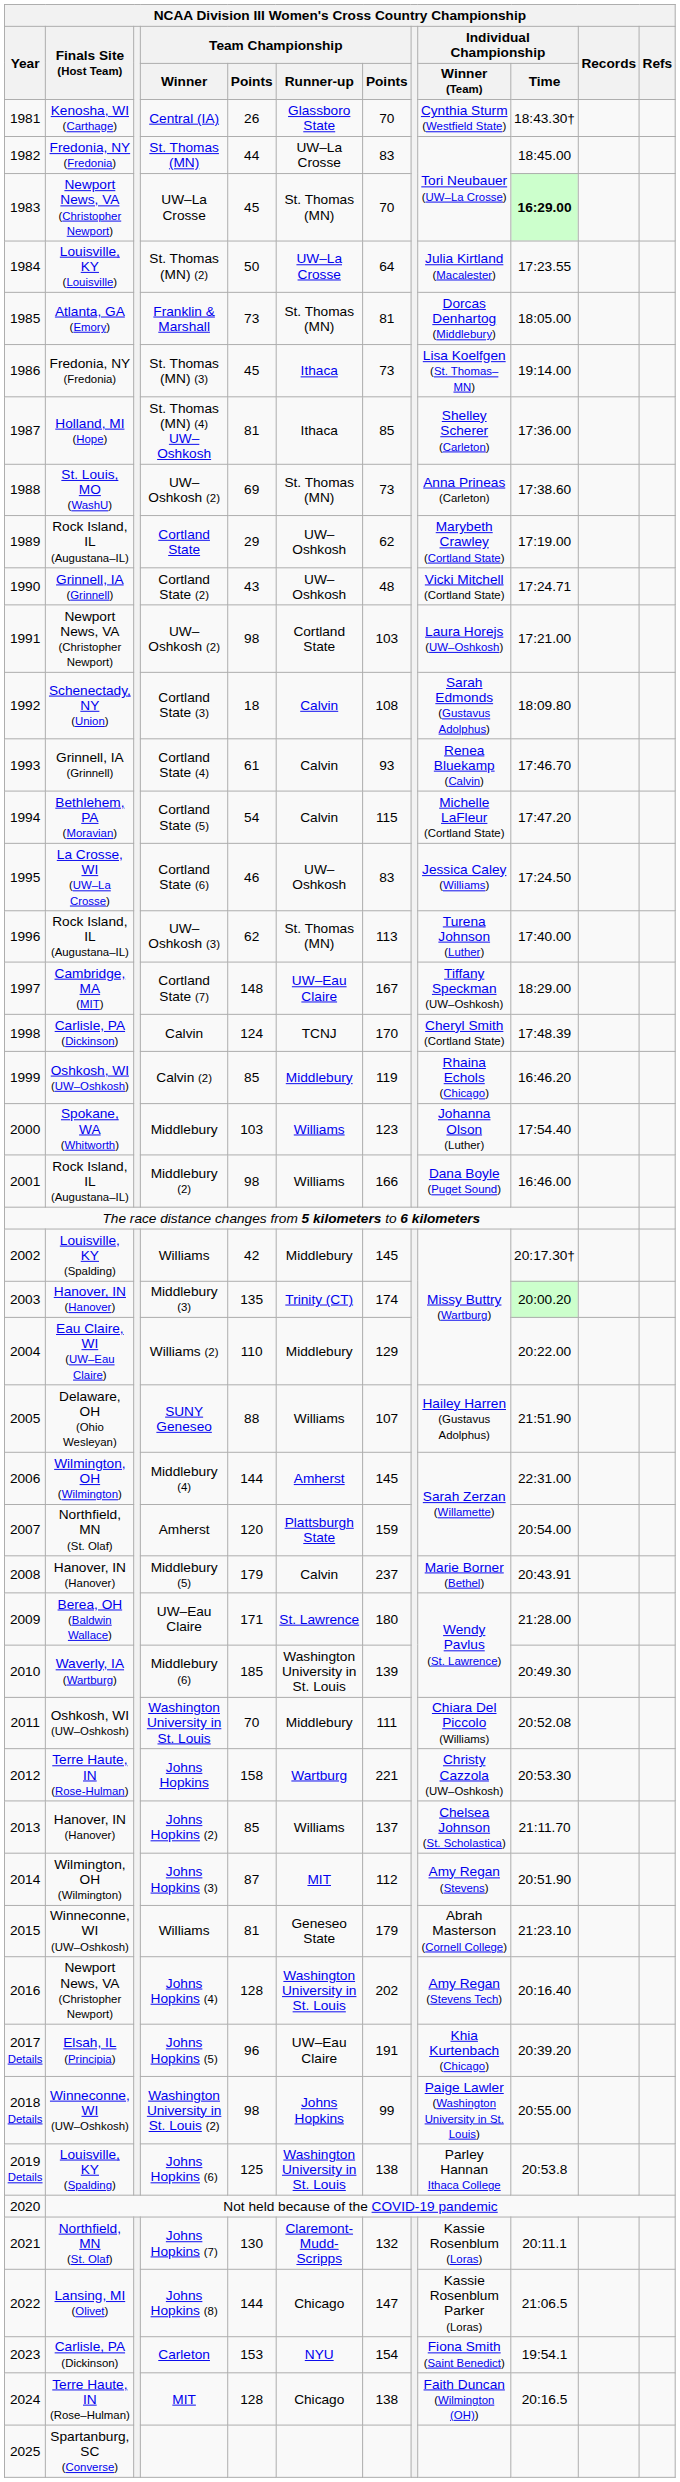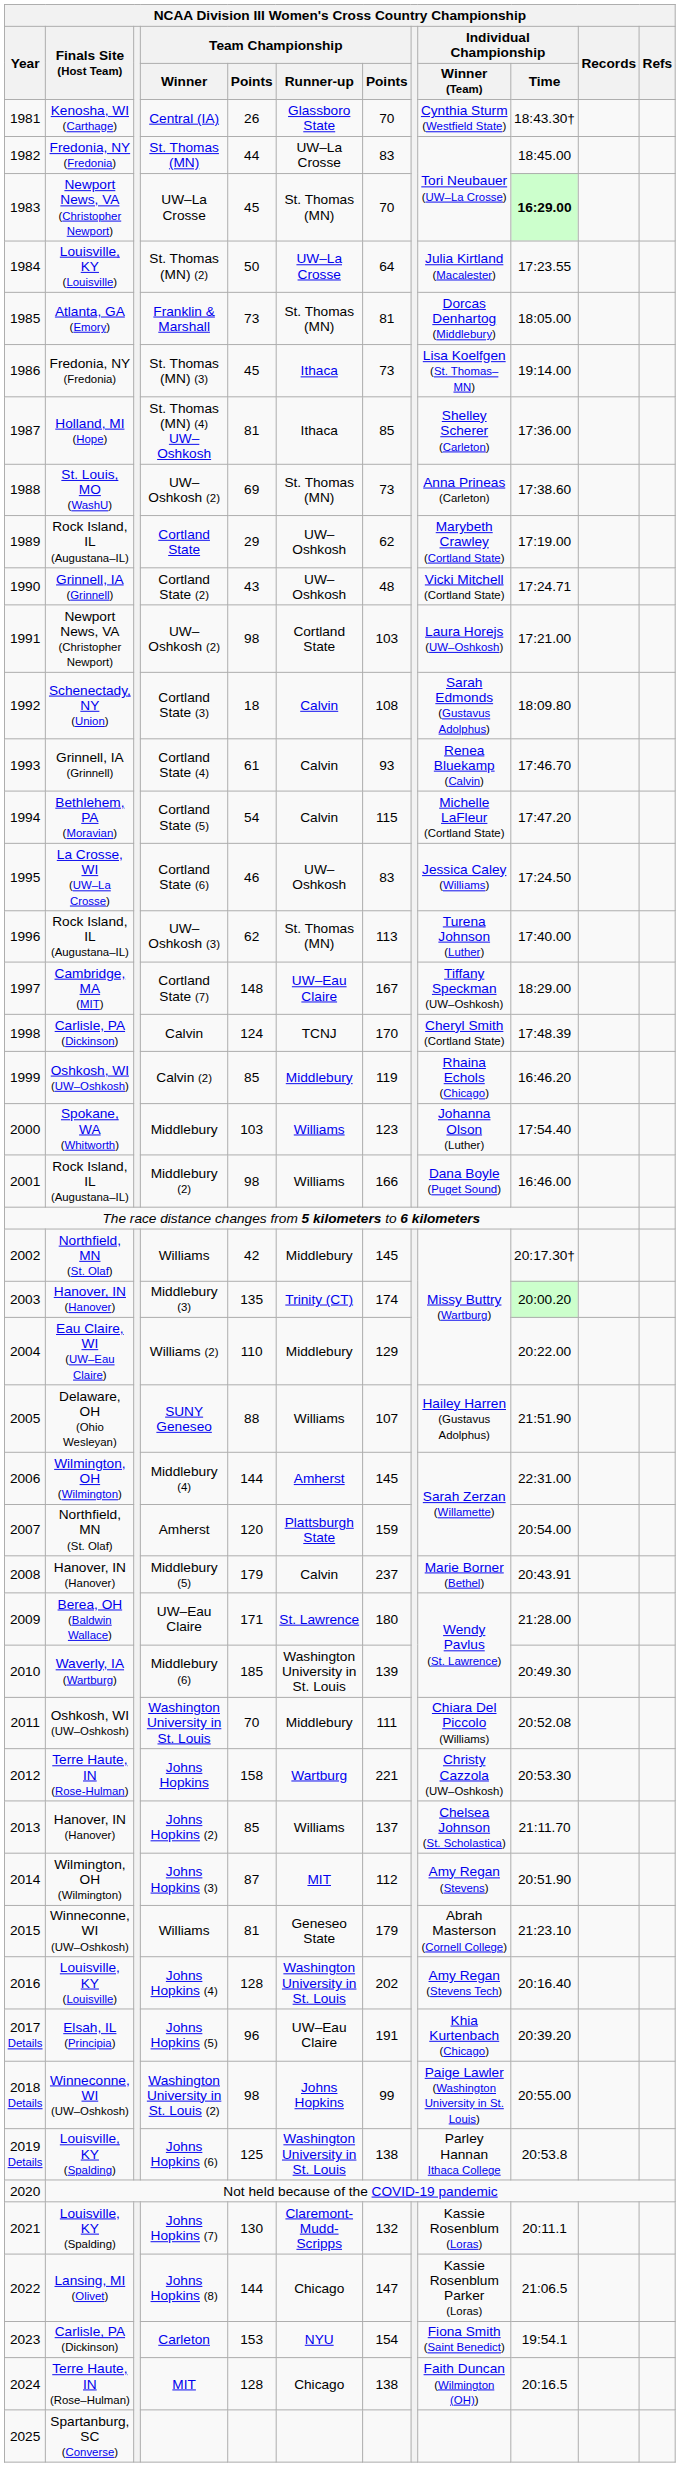 <table class="wikitable" style="font-size:90%; width: 80%; text-align: center;">
 <tr>
 <th colspan="12">NCAA Division III Women's Cross Country Championship</th>
 </tr>
 <tr>
 <th rowspan="2" style="width:5%;">Year</th>
 <th rowspan="2" style="width:10%;">Finals Site<br><small>(Host Team)</small></th>
 <th style="width:1%;" rowspan="23"></th>
 <th colspan=4>Team Championship</th>
 <th style="width:1%;" rowspan="23"></th>
 <th colspan=2>Individual Championship</th>
 <th rowspan="2">Records</th>
 <th rowspan="2">Refs</th>
 </tr>
 <tr>
 <th width=13%>Winner</th>
 <th width=3%>Points</th>
 <th width=13%>Runner-up</th>
 <th width=3%>Points</th>
 <th width=14%>Winner<br><small>(Team)</small></th>
 <th width=6%>Time</th>
 </tr>
 <tr>
 <td>1981</td>
 <td><a href='#'>Kenosha, WI</a><br><small>(<a href='#'>Carthage</a>)</small></td>
 <td><a href='#'>Central (IA)</a></td>
 <td>26</td>
 <td><a href='#'>Glassboro State</a></td>
 <td>70</td>
 <td><a href='#'>Cynthia Sturm</a><br><small>(<a href='#'>Westfield State</a>)</small></td>
 <td>18:43.30†</td>
 <td></td>
 <td></td>
 </tr>
 <tr>
 <td>1982</td>
 <td><a href='#'>Fredonia, NY</a><br><small>(<a href='#'>Fredonia</a>)</small></td>
 <td><a href='#'>St. Thomas (MN)</a></td>
 <td>44</td>
 <td>UW–La Crosse</td>
 <td>83</td>
 <td rowspan="2"><a href='#'>Tori Neubauer</a><br><small>(<a href='#'>UW–La Crosse</a>)</small></td>
 <td>18:45.00</td>
 <td></td>
 <td></td>
 </tr>
 <tr>
 <td>1983</td>
 <td><a href='#'>Newport News, VA</a><br><small>(<a href='#'>Christopher Newport</a>)</small></td>
 <td>UW–La Crosse</td>
 <td>45</td>
 <td>St. Thomas (MN)</td>
 <td>70</td>
 <td bgcolor="#CCFFCC"><strong>16:29.00</strong></td>
 <td></td>
 <td></td>
 </tr>
 <tr>
 <td>1984</td>
 <td><a href='#'>Louisville, KY</a><br><small>(<a href='#'>Louisville</a>)</small></td>
 <td>St. Thomas (MN) <small>(2)</small></td>
 <td>50</td>
 <td><a href='#'>UW–La Crosse</a></td>
 <td>64</td>
 <td><a href='#'>Julia Kirtland</a><br><small>(<a href='#'>Macalester</a>)</small></td>
 <td>17:23.55</td>
 <td></td>
 <td></td>
 </tr>
 <tr>
 <td>1985</td>
 <td><a href='#'>Atlanta, GA</a><br><small>(<a href='#'>Emory</a>)</small></td>
 <td><a href='#'>Franklin & Marshall</a></td>
 <td>73</td>
 <td>St. Thomas (MN)</td>
 <td>81</td>
 <td><a href='#'>Dorcas Denhartog</a><br><small>(<a href='#'>Middlebury</a>)</small></td>
 <td>18:05.00</td>
 <td></td>
 <td></td>
 </tr>
 <tr>
 <td>1986</td>
 <td>Fredonia, NY<br><small>(Fredonia)</small></td>
 <td>St. Thomas (MN) <small>(3)</small></td>
 <td>45</td>
 <td><a href='#'>Ithaca</a></td>
 <td>73</td>
 <td><a href='#'>Lisa Koelfgen</a><br><small>(<a href='#'>St. Thomas–MN</a>)</small></td>
 <td>19:14.00</td>
 <td></td>
 <td></td>
 </tr>
 <tr>
 <td>1987</td>
 <td><a href='#'>Holland, MI</a><br><small>(<a href='#'>Hope</a>)</small></td>
 <td>St. Thomas (MN) <small>(4)</small><br><a href='#'>UW–Oshkosh</a></td>
 <td>81</td>
 <td>Ithaca</td>
 <td>85</td>
 <td><a href='#'>Shelley Scherer</a><br><small>(<a href='#'>Carleton</a>)</small></td>
 <td>17:36.00</td>
 <td></td>
 <td></td>
 </tr>
 <tr>
 <td>1988</td>
 <td><a href='#'>St. Louis, MO</a><br><small>(<a href='#'>WashU</a>)</small></td>
 <td>UW–Oshkosh <small>(2)</small></td>
 <td>69</td>
 <td>St. Thomas (MN)</td>
 <td>73</td>
 <td><a href='#'>Anna Prineas</a><br><small>(Carleton)</small></td>
 <td>17:38.60</td>
 <td></td>
 <td></td>
 </tr>
 <tr>
 <td>1989</td>
 <td>Rock Island, IL<br><small>(Augustana–IL)</small></td>
 <td><a href='#'>Cortland State</a></td>
 <td>29</td>
 <td>UW–Oshkosh</td>
 <td>62</td>
 <td><a href='#'>Marybeth Crawley</a><br><small>(<a href='#'>Cortland State</a>)</small></td>
 <td>17:19.00</td>
 <td></td>
 <td></td>
 </tr>
 <tr>
 <td>1990</td>
 <td><a href='#'>Grinnell, IA</a><br><small>(<a href='#'>Grinnell</a>)</small></td>
 <td>Cortland State <small>(2)</small></td>
 <td>43</td>
 <td>UW–Oshkosh</td>
 <td>48</td>
 <td><a href='#'>Vicki Mitchell</a><br><small>(Cortland State)</small></td>
 <td>17:24.71</td>
 <td></td>
 <td></td>
 </tr>
 <tr>
 <td>1991</td>
 <td>Newport News, VA<br><small>(Christopher Newport)</small></td>
 <td>UW–Oshkosh <small>(2)</small></td>
 <td>98</td>
 <td>Cortland State</td>
 <td>103</td>
 <td><a href='#'>Laura Horejs</a><br><small>(<a href='#'>UW–Oshkosh</a>)</small></td>
 <td>17:21.00</td>
 <td></td>
 <td></td>
 </tr>
 <tr>
 <td>1992</td>
 <td><a href='#'>Schenectady, NY</a><br><small>(<a href='#'>Union</a>)</small></td>
 <td>Cortland State <small>(3)</small></td>
 <td>18</td>
 <td><a href='#'>Calvin</a></td>
 <td>108</td>
 <td><a href='#'>Sarah Edmonds</a><br><small>(<a href='#'>Gustavus Adolphus</a>)</small></td>
 <td>18:09.80</td>
 <td></td>
 <td></td>
 </tr>
 <tr>
 <td>1993</td>
 <td>Grinnell, IA<br><small>(Grinnell)</small></td>
 <td>Cortland State <small>(4)</small></td>
 <td>61</td>
 <td>Calvin</td>
 <td>93</td>
 <td><a href='#'>Renea Bluekamp</a><br><small>(<a href='#'>Calvin</a>)</small></td>
 <td>17:46.70</td>
 <td></td>
 <td></td>
 </tr>
 <tr>
 <td>1994</td>
 <td><a href='#'>Bethlehem, PA</a><br><small>(<a href='#'>Moravian</a>)</small></td>
 <td>Cortland State <small>(5)</small></td>
 <td>54</td>
 <td>Calvin</td>
 <td>115</td>
 <td><a href='#'>Michelle LaFleur</a><br><small>(Cortland State)</small></td>
 <td>17:47.20</td>
 <td></td>
 <td></td>
 </tr>
 <tr>
 <td>1995</td>
 <td><a href='#'>La Crosse, WI</a><br><small>(<a href='#'>UW–La Crosse</a>)</small></td>
 <td>Cortland State <small>(6)</small></td>
 <td>46</td>
 <td>UW–Oshkosh</td>
 <td>83</td>
 <td><a href='#'>Jessica Caley</a><br><small>(<a href='#'>Williams</a>)</small></td>
 <td>17:24.50</td>
 <td></td>
 <td></td>
 </tr>
 <tr>
 <td>1996</td>
 <td>Rock Island, IL<br><small>(Augustana–IL)</small></td>
 <td>UW–Oshkosh <small>(3)</small></td>
 <td>62</td>
 <td>St. Thomas (MN)</td>
 <td>113</td>
 <td><a href='#'>Turena Johnson</a><br><small>(<a href='#'>Luther</a>)</small></td>
 <td>17:40.00</td>
 <td></td>
 <td></td>
 </tr>
 <tr>
 <td>1997</td>
 <td><a href='#'>Cambridge, MA</a><br><small>(<a href='#'>MIT</a>)</small></td>
 <td>Cortland State <small>(7)</small></td>
 <td>148</td>
 <td><a href='#'>UW–Eau Claire</a></td>
 <td>167</td>
 <td><a href='#'>Tiffany Speckman</a><br><small>(UW–Oshkosh)</small></td>
 <td>18:29.00</td>
 <td></td>
 <td></td>
 </tr>
 <tr>
 <td>1998</td>
 <td><a href='#'>Carlisle, PA</a><br><small>(<a href='#'>Dickinson</a>)</small></td>
 <td>Calvin</td>
 <td>124</td>
 <td>TCNJ</td>
 <td>170</td>
 <td><a href='#'>Cheryl Smith</a><br><small>(Cortland State)</small></td>
 <td>17:48.39</td>
 <td></td>
 <td></td>
 </tr>
 <tr>
 <td>1999</td>
 <td><a href='#'>Oshkosh, WI</a><br><small>(<a href='#'>UW–Oshkosh</a>)</small></td>
 <td>Calvin <small>(2)</small></td>
 <td>85</td>
 <td><a href='#'>Middlebury</a></td>
 <td>119</td>
 <td><a href='#'>Rhaina Echols</a><br><small>(<a href='#'>Chicago</a>)</small></td>
 <td>16:46.20</td>
 <td></td>
 <td></td>
 </tr>
 <tr>
 <td>2000</td>
 <td><a href='#'>Spokane, WA</a><br><small>(<a href='#'>Whitworth</a>)</small></td>
 <td>Middlebury</td>
 <td>103</td>
 <td><a href='#'>Williams</a></td>
 <td>123</td>
 <td><a href='#'>Johanna Olson</a><br><small>(Luther)</small></td>
 <td>17:54.40</td>
 <td></td>
 <td></td>
 </tr>
 <tr>
 <td>2001</td>
 <td>Rock Island, IL<br><small>(Augustana–IL)</small></td>
 <td>Middlebury <small>(2)</small></td>
 <td>98</td>
 <td>Williams</td>
 <td>166</td>
 <td><a href='#'>Dana Boyle</a><br><small>(<a href='#'>Puget Sound</a>)</small></td>
 <td>16:46.00</td>
 <td></td>
 <td></td>
 </tr>
 <tr>
 <td colspan=10><em>The race distance changes from <strong>5 kilometers</strong> to <strong>6 kilometers<strong><em></td>
 <td></td>
 <td></td>
 </tr>
 <tr>
 <td>2002</td>
-<td><a href='#'>Louisville, KY</a><br><small>(Spalding)</small></td>
+<td><a href='#'>Northfield, MN</a><br><small>(<a href='#'>St. Olaf</a>)</small></td>
 <th rowspan="18" style="width:1%;"></th>
 <td>Williams</td>
 <td>42</td>
 <td>Middlebury</td>
 <td>145</td>
 <th rowspan="18" style="width:1%;"></th>
 <td rowspan="3"><a href='#'>Missy Buttry</a><br><small>(<a href='#'>Wartburg</a>)</small></td>
 <td>20:17.30†</td>
 <td></td>
 <td></td>
 </tr>
 <tr>
 <td>2003</td>
 <td><a href='#'>Hanover, IN</a><br><small>(<a href='#'>Hanover</a>)</small></td>
 <td>Middlebury <small>(3)</small></td>
 <td>135</td>
 <td><a href='#'>Trinity (CT)</a></td>
 <td>174</td>
 <td bgcolor="#CCFFCC"></strong>20:00.20<strong></td>
 <td></td>
 <td></td>
 </tr>
 <tr>
 <td>2004</td>
 <td><a href='#'>Eau Claire, WI</a><br><small>(<a href='#'>UW–Eau Claire</a>)</small></td>
 <td>Williams <small>(2)</small></td>
 <td>110</td>
 <td>Middlebury</td>
 <td>129</td>
 <td>20:22.00</td>
 <td></td>
 <td></td>
 </tr>
 <tr>
 <td>2005</td>
 <td>Delaware, OH<br><small>(Ohio Wesleyan)</small></td>
 <td><a href='#'>SUNY Geneseo</a></td>
 <td>88</td>
 <td>Williams</td>
 <td>107</td>
 <td><a href='#'>Hailey Harren</a><br><small>(Gustavus Adolphus)</small></td>
 <td>21:51.90</td>
 <td></td>
 <td></td>
 </tr>
 <tr>
 <td>2006</td>
 <td><a href='#'>Wilmington, OH</a><br><small>(<a href='#'>Wilmington</a>)</small></td>
 <td>Middlebury <small>(4)</small></td>
 <td>144</td>
 <td><a href='#'>Amherst</a></td>
 <td>145</td>
 <td rowspan="2"><a href='#'>Sarah Zerzan</a><br><small>(<a href='#'>Willamette</a>)</small></td>
 <td>22:31.00</td>
 <td></td>
 <td></td>
 </tr>
 <tr>
 <td>2007</td>
 <td>Northfield, MN<br><small>(St. Olaf)</small></td>
 <td>Amherst</td>
 <td>120</td>
 <td><a href='#'>Plattsburgh State</a></td>
 <td>159</td>
 <td>20:54.00</td>
 <td></td>
 <td></td>
 </tr>
 <tr>
 <td>2008</td>
 <td>Hanover, IN<br><small>(Hanover)</small></td>
 <td>Middlebury <small>(5)</small></td>
 <td>179</td>
 <td>Calvin</td>
 <td>237</td>
 <td><a href='#'>Marie Borner</a><br><small>(<a href='#'>Bethel</a>)</small></td>
 <td>20:43.91</td>
 <td><br></td>
 <td></td>
 </tr>
 <tr>
 <td>2009</td>
 <td><a href='#'>Berea, OH</a><br><small>(<a href='#'>Baldwin Wallace</a>)</small></td>
 <td>UW–Eau Claire</td>
 <td>171</td>
 <td><a href='#'>St. Lawrence</a></td>
 <td>180</td>
 <td rowspan="2"><a href='#'>Wendy Pavlus</a><br><small>(<a href='#'>St. Lawrence</a>)</small></td>
 <td>21:28.00</td>
 <td></td>
 <td></td>
 </tr>
 <tr>
 <td>2010</td>
 <td><a href='#'>Waverly, IA</a><br><small>(<a href='#'>Wartburg</a>)</small></td>
 <td>Middlebury <small>(6)</small></td>
 <td>185</td>
 <td>Washington University in St. Louis</td>
 <td>139</td>
 <td>20:49.30</td>
 <td></td>
 <td></td>
 </tr>
 <tr>
 <td>2011</td>
 <td>Oshkosh, WI<br><small>(UW–Oshkosh)</small></td>
 <td><a href='#'>Washington University in St. Louis</a></td>
 <td>70</td>
 <td>Middlebury</td>
 <td>111</td>
 <td><a href='#'>Chiara Del Piccolo</a><br><small>(Williams)</small></td>
 <td>20:52.08</td>
 <td></td>
 <td></td>
 </tr>
 <tr>
 <td>2012</td>
 <td><a href='#'>Terre Haute, IN</a><br><small>(<a href='#'>Rose-Hulman</a>)</small></td>
 <td><a href='#'>Johns Hopkins</a></td>
 <td>158</td>
 <td><a href='#'>Wartburg</a></td>
 <td>221</td>
 <td><a href='#'>Christy Cazzola</a><br><small>(UW–Oshkosh)</small></td>
 <td>20:53.30</td>
 <td><br></td>
 <td></td>
 </tr>
 <tr>
 <td>2013</td>
 <td>Hanover, IN<br><small>(Hanover)</small></td>
 <td><a href='#'>Johns Hopkins</a> <small>(2)</small></td>
 <td>85</td>
 <td>Williams</td>
 <td>137</td>
 <td><a href='#'>Chelsea Johnson</a><br><small>(<a href='#'>St. Scholastica</a>)</small></td>
 <td>21:11.70</td>
 <td><br></td>
 <td></td>
 </tr>
 <tr>
 <td>2014</td>
 <td>Wilmington, OH<br><small>(Wilmington)</small></td>
 <td><a href='#'>Johns Hopkins</a> <small>(3)</small></td>
 <td>87</td>
 <td><a href='#'>MIT</a></td>
 <td>112</td>
 <td><a href='#'>Amy Regan</a><br><small>(<a href='#'>Stevens</a>)</small></td>
 <td>20:51.90</td>
 <td><br></td>
 <td></td>
 </tr>
 <tr>
 <td>2015</td>
 <td>Winneconne, WI<br><small>(UW–Oshkosh)</small></td>
 <td>Williams</td>
 <td>81</td>
 <td>Geneseo State</td>
 <td>179</td>
 <td>Abrah Masterson<br><small>(<a href='#'>Cornell College</a>)</small></td>
 <td>21:23.10</td>
 <td><br></td>
 <td></td>
 </tr>
 <tr>
 <td>2016</td>
-<td>Newport News, VA<br><small>(Christopher Newport)</small></td>
+<td><a href='#'>Louisville, KY</a><br><small>(<a href='#'>Louisville</a>)</small></td>
 <td><a href='#'>Johns Hopkins</a> <small>(4)</small></td>
 <td>128</td>
 <td><a href='#'>Washington University in St. Louis</a></td>
 <td>202</td>
 <td><a href='#'>Amy Regan</a><br><small>(<a href='#'>Stevens Tech</a>)</small></td>
 <td>20:16.40</td>
 <td><br></td>
 <td></td>
 </tr>
 <tr>
 <td>2017<br><small><a href='#'>Details</a></small><br></td>
 <td><a href='#'>Elsah, IL</a><br><small>(<a href='#'>Principia</a>)</small></td>
 <td><a href='#'>Johns Hopkins</a> <small>(5)</small></td>
 <td>96</td>
 <td>UW–Eau Claire</td>
 <td>191</td>
 <td><a href='#'>Khia Kurtenbach</a><br><small>(<a href='#'>Chicago</a>)</small></td>
 <td>20:39.20</td>
 <td><br></td>
 <td></td>
 </tr>
 <tr>
 <td>2018<br><small><a href='#'>Details</a></small></td>
 <td><a href='#'>Winneconne, WI</a><br><small>(UW–Oshkosh)</small></td>
 <td><a href='#'>Washington University in St. Louis</a> <small>(2)</small></td>
 <td>98</td>
 <td><a href='#'>Johns Hopkins</a></td>
 <td>99</td>
 <td><a href='#'>Paige Lawler</a><br><small>(<a href='#'>Washington University in St. Louis</a>)</small></td>
 <td>20:55.00</td>
 <td><br> </td>
 <td></td>
 </tr>
 <tr>
 <td>2019<br><small><a href='#'>Details</a></small></td>
 <td><a href='#'>Louisville, KY</a><br><small>(<a href='#'>Spalding</a>)</small></td>
 <td><a href='#'>Johns Hopkins</a> <small>(6)</small></td>
 <td>125</td>
 <td><a href='#'>Washington University in St. Louis</a></td>
 <td>138</td>
 <td>Parley Hannan <br><small><a href='#'>Ithaca College</a></small></td>
 <td>20:53.8</td>
 <td><br></td>
 <td></td>
 </tr>
 <tr>
 <td>2020</td>
 <td colspan=11></em>Not held because of the <a href='#'>COVID-19 pandemic</a><em></td>
 </tr>
 <tr>
 <td>2021</td>
-<td><a href='#'>Northfield, MN</a><br><small>(<a href='#'>St. Olaf</a>)</small></td>
+<td><a href='#'>Louisville, KY</a><br><small>(Spalding)</small></td>
 <th rowspan="99" style="width:1%;"></th>
 <td><a href='#'>Johns Hopkins</a> <small>(7)</small></td>
 <td>130</td>
 <td><a href='#'>Claremont-Mudd-Scripps</a></td>
 <td>132</td>
 <th rowspan="99" style="width:1%;"></th>
 <td>Kassie Rosenblum<br><small>(<a href='#'>Loras</a>)</small></td>
 <td>20:11.1</td>
 <td><br></td>
 <td></td>
 </tr>
 <tr>
 <td>2022</td>
 <td><a href='#'>Lansing, MI</a><br><small>(<a href='#'>Olivet</a>)</small></td>
 <td><a href='#'>Johns Hopkins</a> <small>(8)</small></td>
 <td>144</td>
 <td>Chicago</td>
 <td>147</td>
 <td>Kassie Rosenblum Parker<br><small>(Loras)</small></td>
 <td>21:06.5</td>
 <td></td>
 <td></td>
 </tr>
 <tr>
 <td>2023</td>
 <td><a href='#'>Carlisle, PA</a><br><small>(Dickinson)</small></td>
 <td><a href='#'>Carleton</a></td>
 <td>153</td>
 <td><a href='#'>NYU</a></td>
 <td>154</td>
 <td><a href='#'>Fiona Smith</a><br><small>(<a href='#'>Saint Benedict</a>)</small></td>
 <td>19:54.1</td>
 <td></td>
 </tr>
 <tr>
 <td>2024</td>
 <td><a href='#'>Terre Haute, IN</a><br><small>(Rose–Hulman)</small></td>
 <td><a href='#'>MIT</a></td>
 <td>128</td>
 <td>Chicago</td>
 <td>138</td>
 <td><a href='#'>Faith Duncan</a><br><small>(<a href='#'>Wilmington (OH)</a>)</small></td>
 <td>20:16.5</td>
 <td></td>
 <td></td>
 </tr>
 <tr>
 <td>2025</td>
 <td>Spartanburg, SC<br><small>(<a href='#'>Converse</a>)</small></td>
 <td></td>
 <td></td>
 <td></td>
 <td></td>
 <td></td>
 <td></td>
 <td></td>
 <td></td>
 </tr>
 </table>
